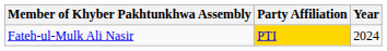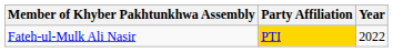 <table class="wikitable sortable">
 <tr>
 <th>Member of Khyber Pakhtunkhwa Assembly</th>
 <th>Party Affiliation</th>
 <th>Year</th>
 </tr>
 <tr>
 <td><a href='#'>Fateh-ul-Mulk Ali Nasir</a></td>
 <td style="background: gold;"><a href='#'>PTI</a></td>
-<td>2024</td>
+<td>2022</td>
 </tr>
 </table>
